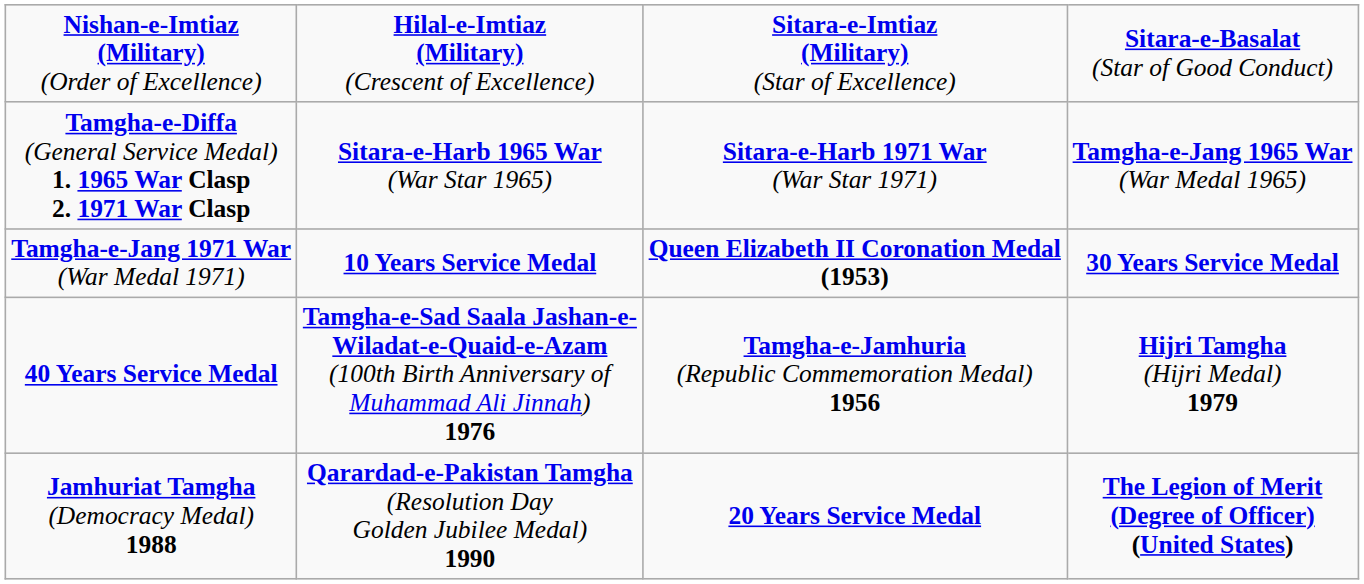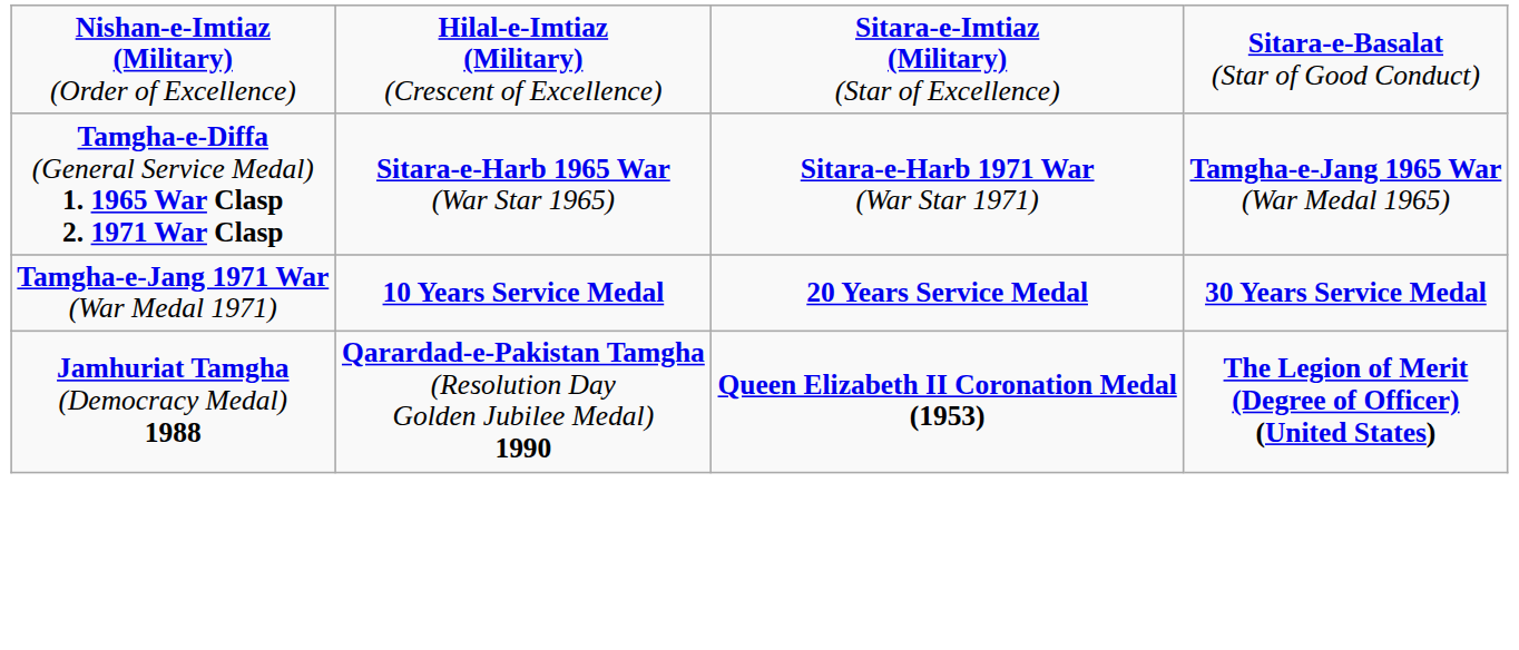 <table class="wikitable" style="margin:1em auto; text-align:center;">
 <tr>
 <td><strong><a href='#'>Nishan-e-Imtiaz</a></strong><br><strong><a href='#'>(Military)</a></strong><br><em>(Order of Excellence)</em></td>
 <td><a href='#'><strong>Hilal-e-Imtiaz</strong></a><br><strong><a href='#'>(Military)</a></strong><br><em>(Crescent of Excellence)</em></td>
 <td><strong><a href='#'>Sitara-e-Imtiaz</a></strong><br><strong><a href='#'>(Military)</a></strong><br><em>(Star of Excellence)</em></td>
 <td><strong><a href='#'>Sitara-e-Basalat</a></strong><br><em>(Star of Good Conduct)</em></td>
 </tr>
 <tr>
 <td><strong><a href='#'>Tamgha-e-Diffa</a></strong><br><em>(General Service Medal)</em><br><strong>1. <a href='#'>1965 War</a> Clasp</strong><br><strong>2. <a href='#'>1971 War</a> Clasp</strong></td>
 <td><strong><a href='#'>Sitara-e-Harb 1965 War</a></strong><br><em>(War Star 1965)</em></td>
 <td><strong><a href='#'>Sitara-e-Harb 1971 War</a></strong><br><em>(War Star 1971)</em></td>
 <td><strong><a href='#'>Tamgha-e-Jang 1965 War</a></strong><br><em>(War Medal 1965)</em></td>
 </tr>
 <tr>
 <td><strong><a href='#'>Tamgha-e-Jang 1971 War</a></strong><br><em>(War Medal 1971)</em></td>
 <td><strong><a href='#'>10 Years Service Medal</a></strong></td>
-<td><strong><a href='#'>Queen Elizabeth II Coronation Medal</a></strong><br><strong>(1953)</strong></td>
+<td><strong><a href='#'>20 Years Service Medal</a></strong></td>
 <td><strong><a href='#'>30 Years Service Medal</a></strong></td>
-</tr>
-<tr>
-<td><strong><a href='#'>40 Years Service Medal</a></strong></td>
-<td><strong><a href='#'>Tamgha-e-Sad Saala Jashan-e-</a></strong><br><strong><a href='#'>Wiladat-e-Quaid-e-Azam</a></strong><br><em>(100th Birth Anniversary of</em><br><em><a href='#'>Muhammad Ali Jinnah</a>)</em><br><strong>1976</strong></td>
-<td><strong><a href='#'>Tamgha-e-Jamhuria</a></strong><br><em>(Republic Commemoration Medal)</em><br><strong>1956</strong></td>
-<td><strong><a href='#'>Hijri Tamgha</a></strong><br><em>(Hijri Medal)</em><br><strong>1979</strong></td>
 </tr>
 <tr>
 <td><strong><a href='#'>Jamhuriat Tamgha</a></strong><br><em>(Democracy Medal)</em><br><strong>1988</strong></td>
 <td><strong><a href='#'>Qarardad-e-Pakistan Tamgha</a></strong><br><em>(Resolution Day</em><br><em>Golden Jubilee Medal)</em><br><strong>1990</strong></td>
-<td><strong><a href='#'>20 Years Service Medal</a></strong></td>
+<td><strong><a href='#'>Queen Elizabeth II Coronation Medal</a></strong><br><strong>(1953)</strong></td>
 <td><strong><a href='#'>The Legion of Merit</a></strong><br><strong><a href='#'>(Degree of Officer)</a></strong><br><strong>(<a href='#'>United States</a>)</strong></td>
 </tr>
 </table>
